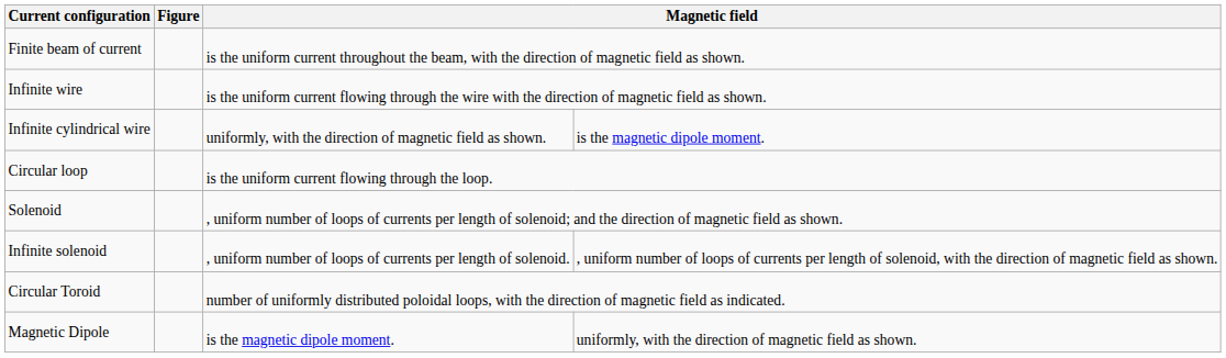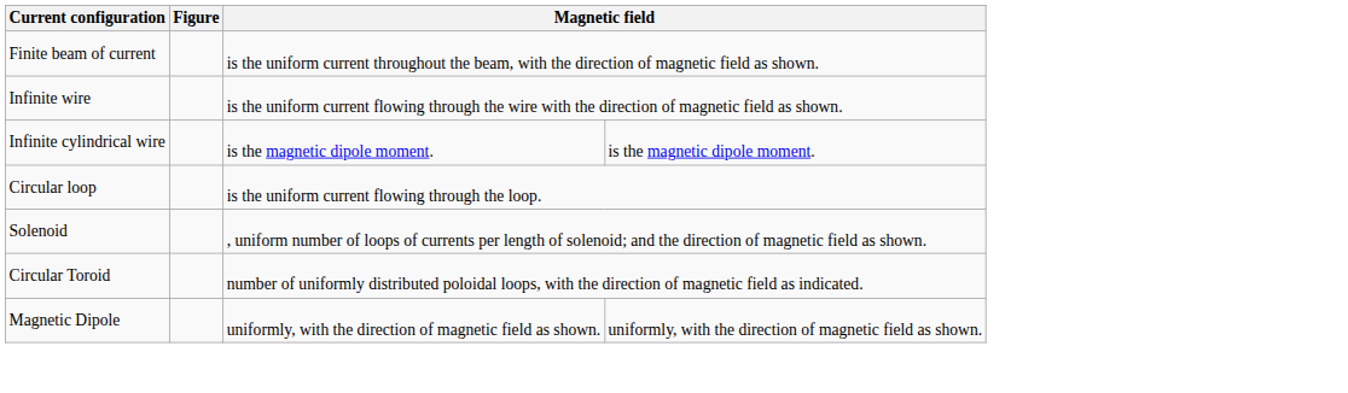 <table class="wikitable">
 <tr>
 <th>Current configuration</th>
 <th>Figure</th>
 <th colspan="2">Magnetic field</th>
 </tr>
 <tr>
 <td>Finite beam of current</td>
 <td></td>
 <td colspan="2"><br> is the uniform current throughout the beam, with the direction of magnetic field as shown.</td>
 </tr>
 <tr>
 <td>Infinite wire</td>
 <td></td>
 <td colspan="2"><br> is the uniform current flowing through the wire with the direction of magnetic field as shown.</td>
 </tr>
 <tr>
 <td>Infinite cylindrical wire</td>
 <td></td>
-<td><br> uniformly, with the direction of magnetic field as shown.</td>
+<td><br> is the <a href='#'>magnetic dipole moment</a>.</td>
 <td><br> is the <a href='#'>magnetic dipole moment</a>.</td>
 </tr>
 <tr>
 <td>Circular loop</td>
 <td></td>
 <td colspan="2"><br> is the uniform current flowing through the loop.</td>
 </tr>
 <tr>
 <td>Solenoid</td>
 <td></td>
 <td colspan="2"><br>, uniform number of loops of currents per length of solenoid; and the direction of magnetic field as shown.</td>
 </tr>
 <tr>
-<td>Infinite solenoid</td>
-<td></td>
-<td><br>, uniform number of loops of currents per length of solenoid.</td>
-<td><br>, uniform number of loops of currents per length of solenoid, with the direction of magnetic field as shown.</td>
-</tr>
-<tr>
 <td>Circular Toroid</td>
 <td></td>
 <td colspan="2"><br> number of uniformly distributed poloidal loops, with the direction of magnetic field as indicated.</td>
 </tr>
 <tr>
 <td>Magnetic Dipole</td>
 <td></td>
-<td><br> is the <a href='#'>magnetic dipole moment</a>.</td>
+<td><br> uniformly, with the direction of magnetic field as shown.</td>
 <td><br> uniformly, with the direction of magnetic field as shown.</td>
 </tr>
 </table>
